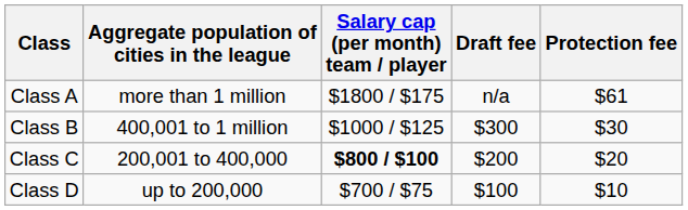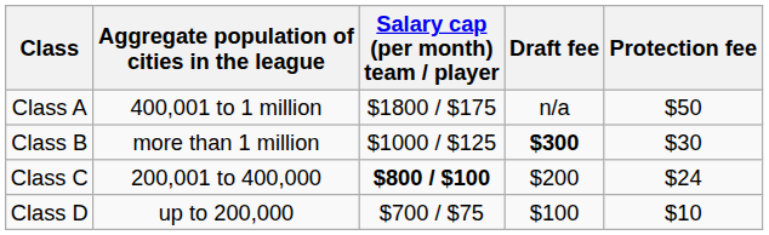 <table class="wikitable" style="text-align:center; font-size: 95%;">
 <tr>
 <th>Class</th>
 <th>Aggregate population of<br>cities in the league</th>
 <th><a href='#'>Salary cap</a><br>(per month)<br>team / player</th>
 <th>Draft fee</th>
 <th>Protection fee</th>
 </tr>
 <tr>
 <td>Class A</td>
-<td>more than 1 million</td>
+<td>400,001 to 1 million</td>
 <td>$1800 / $175</td>
 <td>n/a</td>
-<td>$61</td>
+<td>$50</td>
 </tr>
 <tr>
 <td>Class B</td>
-<td>400,001 to 1 million</td>
+<td>more than 1 million</td>
 <td>$1000 / $125</td>
-<td>$300</td>
+<td><strong>$300</strong></td>
 <td>$30</td>
 </tr>
 <tr>
 <td>Class C</td>
 <td>200,001 to 400,000</td>
 <td><strong>$800 / $100</strong></td>
 <td>$200</td>
-<td>$20</td>
+<td>$24</td>
 </tr>
 <tr>
 <td>Class D</td>
 <td>up to 200,000</td>
 <td>$700 / $75</td>
 <td>$100</td>
 <td>$10</td>
 </tr>
 </table>
